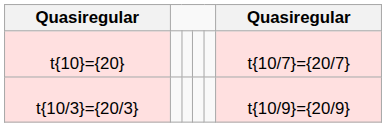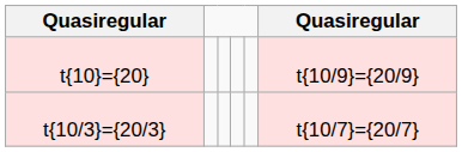 <table class=wikitable width=360>
 <tr>
 <th>Quasiregular</th>
 <td colspan=4></td>
 <th>Quasiregular</th>
 </tr>
 <tr align=center valign=top>
 <td BGCOLOR="#ffe0e0"><br>t{10}={20}</td>
 <td></td>
 <td></td>
 <td></td>
 <td></td>
-<td BGCOLOR="#ffe0e0"><br>t{10/7}={20/7}</td>
+<td BGCOLOR="#ffe0e0"><br>t{10/9}={20/9}</td>
 </tr>
 <tr align=center valign=top>
 <td BGCOLOR="#ffe0e0"><br>t{10/3}={20/3}</td>
 <td></td>
 <td></td>
 <td></td>
 <td></td>
-<td BGCOLOR="#ffe0e0"><br>t{10/9}={20/9}</td>
+<td BGCOLOR="#ffe0e0"><br>t{10/7}={20/7}</td>
 </tr>
 </table>
